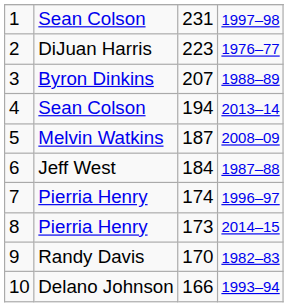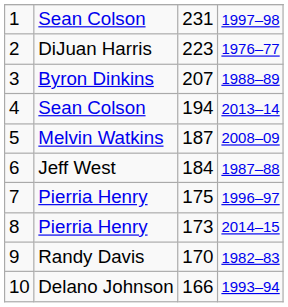 <table class="wikitable">
 <tr>
 </tr>
 <tr>
 <td>1</td>
 <td><a href='#'>Sean Colson</a></td>
 <td>231</td>
 <td style="font-size:80%;"><a href='#'>1997–98</a></td>
 </tr>
 <tr>
 <td>2</td>
 <td>DiJuan Harris</td>
 <td>223</td>
 <td style="font-size:80%;"><a href='#'>1976–77</a></td>
 </tr>
 <tr>
 <td>3</td>
 <td><a href='#'>Byron Dinkins</a></td>
 <td>207</td>
 <td style="font-size:80%;"><a href='#'>1988–89</a></td>
 </tr>
 <tr>
 <td>4</td>
 <td><a href='#'>Sean Colson</a></td>
 <td>194</td>
 <td style="font-size:80%;"><a href='#'>2013–14</a></td>
 </tr>
 <tr>
 <td>5</td>
 <td><a href='#'>Melvin Watkins</a></td>
 <td>187</td>
 <td style="font-size:80%;"><a href='#'>2008–09</a></td>
 </tr>
 <tr>
 <td>6</td>
 <td>Jeff West</td>
 <td>184</td>
 <td style="font-size:80%;"><a href='#'>1987–88</a></td>
 </tr>
 <tr>
 <td>7</td>
 <td><a href='#'>Pierria Henry</a></td>
-<td>174</td>
+<td>175</td>
 <td style="font-size:80%;"><a href='#'>1996–97</a></td>
 </tr>
 <tr>
 <td>8</td>
 <td><a href='#'>Pierria Henry</a></td>
 <td>173</td>
 <td style="font-size:80%;"><a href='#'>2014–15</a></td>
 </tr>
 <tr>
 <td>9</td>
 <td>Randy Davis</td>
 <td>170</td>
 <td style="font-size:80%;"><a href='#'>1982–83</a></td>
 </tr>
 <tr>
 <td>10</td>
 <td>Delano Johnson</td>
 <td>166</td>
 <td style="font-size:80%;"><a href='#'>1993–94</a></td>
 </tr>
 </table>
